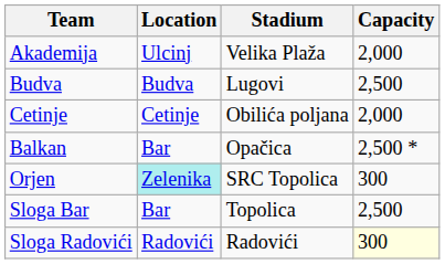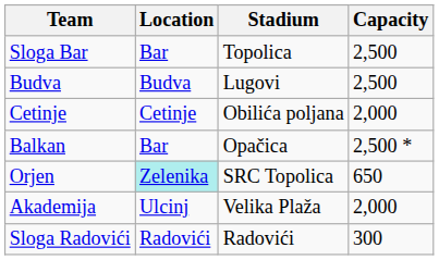 <table class="wikitable">
 <tr>
 <th>Team</th>
 <th>Location</th>
 <th>Stadium</th>
 <th>Capacity</th>
 </tr>
 <tr>
-<td><a href='#'>Akademija</a></td>
-<td><a href='#'>Ulcinj</a></td>
-<td>Velika Plaža</td>
-<td>2,000</td>
+<td><a href='#'>Sloga Bar</a></td>
+<td><a href='#'>Bar</a></td>
+<td>Topolica</td>
+<td>2,500</td>
 </tr>
 <tr>
 <td><a href='#'>Budva</a></td>
 <td><a href='#'>Budva</a></td>
 <td>Lugovi</td>
 <td>2,500</td>
 </tr>
 <tr>
 <td><a href='#'>Cetinje</a></td>
 <td><a href='#'>Cetinje</a></td>
 <td>Obilića poljana</td>
 <td>2,000</td>
 </tr>
 <tr>
 <td><a href='#'>Balkan</a></td>
 <td><a href='#'>Bar</a></td>
 <td>Opačica</td>
 <td>2,500 *</td>
 </tr>
 <tr>
 <td><a href='#'>Orjen</a></td>
 <td style="background: paleturquoise;"><a href='#'>Zelenika</a></td>
 <td>SRC Topolica</td>
-<td>300</td>
+<td>650</td>
 </tr>
 <tr>
-<td><a href='#'>Sloga Bar</a></td>
-<td><a href='#'>Bar</a></td>
-<td>Topolica</td>
-<td>2,500</td>
+<td><a href='#'>Akademija</a></td>
+<td><a href='#'>Ulcinj</a></td>
+<td>Velika Plaža</td>
+<td>2,000</td>
 </tr>
 <tr>
 <td><a href='#'>Sloga Radovići</a></td>
 <td><a href='#'>Radovići</a></td>
 <td>Radovići</td>
-<td style="background: lightyellow;">300</td>
+<td>300</td>
 </tr>
 </table>
